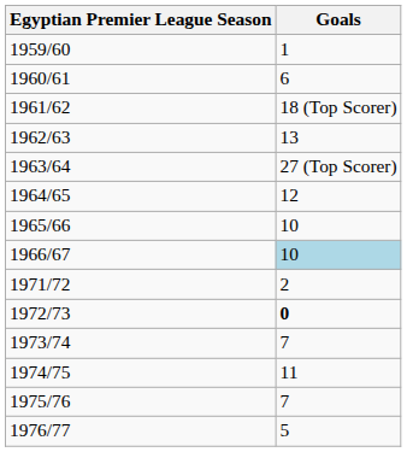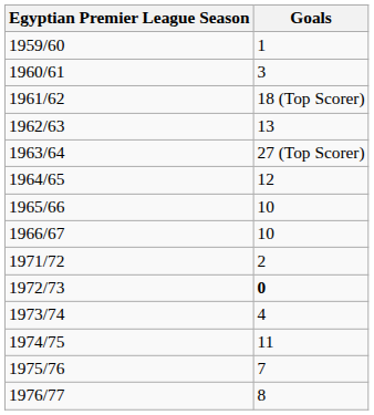 <table class="wikitable" border="1">
 <tr>
 <th>Egyptian Premier League Season</th>
 <th>Goals</th>
 </tr>
 <tr>
 <td>1959/60</td>
 <td>1</td>
 </tr>
 <tr>
 <td>1960/61</td>
-<td>6</td>
+<td>3</td>
 </tr>
 <tr>
 <td>1961/62</td>
 <td>18 (Top Scorer)</td>
 </tr>
 <tr>
 <td>1962/63</td>
 <td>13</td>
 </tr>
 <tr>
 <td>1963/64</td>
 <td>27 (Top Scorer)</td>
 </tr>
 <tr>
 <td>1964/65</td>
 <td>12</td>
 </tr>
 <tr>
 <td>1965/66</td>
 <td>10</td>
 </tr>
 <tr>
 <td>1966/67</td>
-<td style="background: lightblue;">10</td>
+<td>10</td>
 </tr>
 <tr>
 <td>1971/72</td>
 <td>2</td>
 </tr>
 <tr>
 <td>1972/73</td>
 <td><strong>0</strong></td>
 </tr>
 <tr>
 <td>1973/74</td>
-<td>7</td>
+<td>4</td>
 </tr>
 <tr>
 <td>1974/75</td>
 <td>11</td>
 </tr>
 <tr>
 <td>1975/76</td>
 <td>7</td>
 </tr>
 <tr>
 <td>1976/77</td>
-<td>5</td>
+<td>8</td>
 </tr>
 </table>
